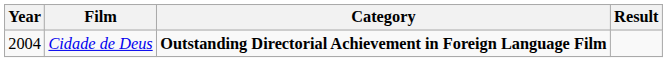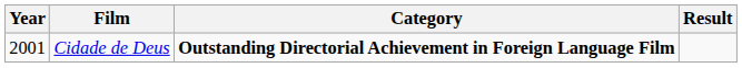 <table class="wikitable">
 <tr>
 <th>Year</th>
 <th>Film</th>
 <th>Category</th>
 <th>Result</th>
 </tr>
 <tr>
-<td>2004</td>
+<td>2001</td>
 <td><em><a href='#'>Cidade de Deus</a></em></td>
 <td><strong>Outstanding Directorial Achievement in Foreign Language Film</strong></td>
 <td></td>
 </tr>
 <tr>
 </tr>
 </table>
